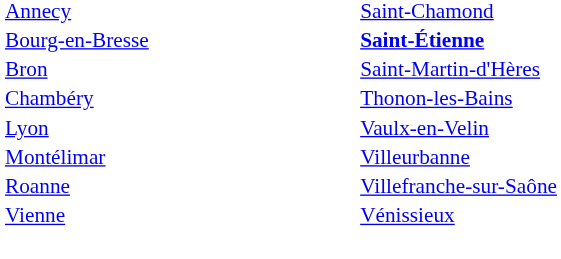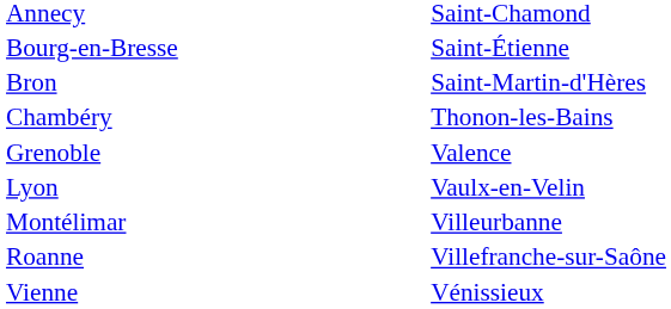 <table style="width:50%;">
 <tr>
 <td><a href='#'>Annecy</a></td>
 <td><a href='#'>Saint-Chamond</a></td>
 </tr>
 <tr>
 <td><a href='#'>Bourg-en-Bresse</a></td>
-<td><strong><a href='#'>Saint-Étienne</a></strong></td>
+<td><a href='#'>Saint-Étienne</a></td>
 </tr>
 <tr>
 <td><a href='#'>Bron</a></td>
 <td><a href='#'>Saint-Martin-d'Hères</a></td>
 </tr>
 <tr>
 <td><a href='#'>Chambéry</a></td>
 <td><a href='#'>Thonon-les-Bains</a></td>
+</tr>
+<tr>
+<td><a href='#'>Grenoble</a></td>
+<td><a href='#'>Valence</a></td>
 </tr>
 <tr>
 <td><a href='#'>Lyon</a></td>
 <td><a href='#'>Vaulx-en-Velin</a></td>
 </tr>
 <tr>
 <td><a href='#'>Montélimar</a></td>
 <td><a href='#'>Villeurbanne</a></td>
 </tr>
 <tr>
 <td><a href='#'>Roanne</a></td>
 <td><a href='#'>Villefranche-sur-Saône</a></td>
 </tr>
 <tr>
 <td><a href='#'>Vienne</a></td>
 <td><a href='#'>Vénissieux</a></td>
 </tr>
 </table>
